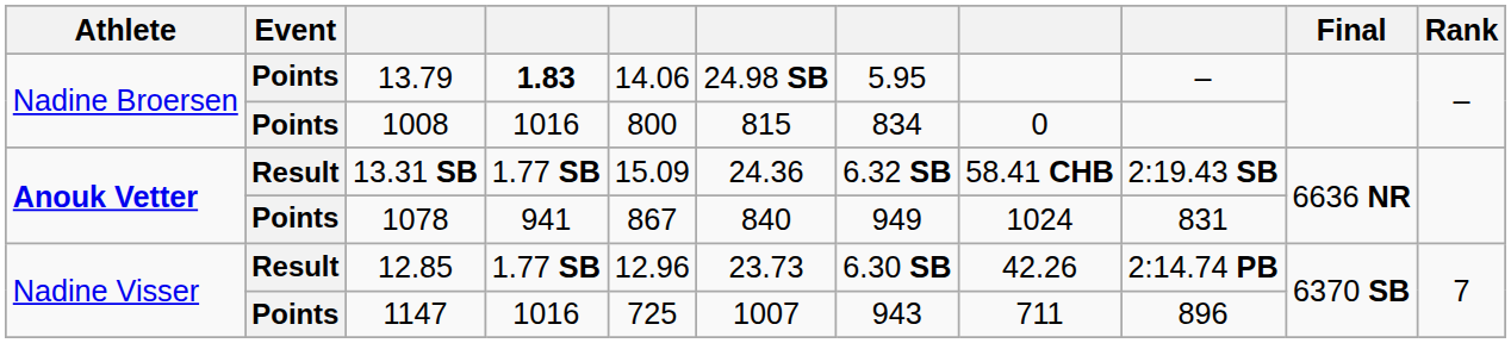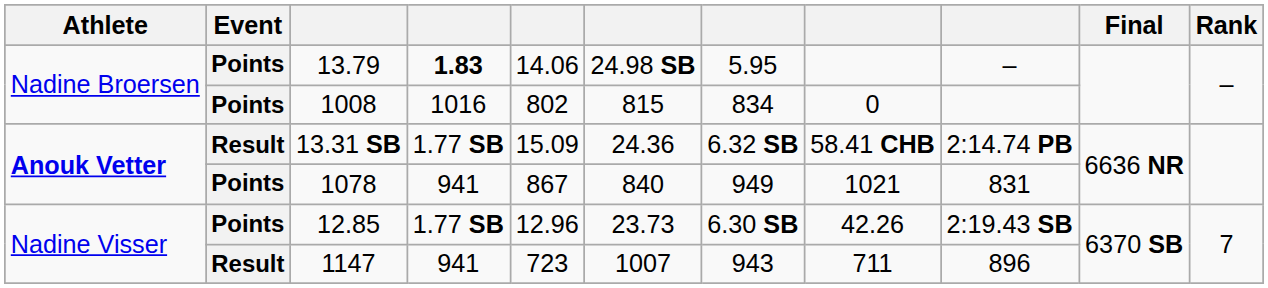 <table class="wikitable" style="font-size:90%">
 <tr>
 <th>Athlete</th>
 <th>Event</th>
 <th></th>
 <th></th>
 <th></th>
 <th></th>
 <th></th>
 <th></th>
 <th></th>
 <th>Final</th>
 <th>Rank</th>
 </tr>
 <tr style=text-align:center>
 <td rowspan=2 style=text-align:left><a href='#'>Nadine Broersen</a></td>
 <th style="font-size:95%">Points</th>
 <td>13.79</td>
 <td><strong>1.83</strong></td>
 <td>14.06</td>
 <td>24.98 <strong>SB</strong></td>
 <td>5.95</td>
 <td></td>
 <td>–</td>
 <td rowspan=2></td>
 <td rowspan=2>–</td>
 </tr>
 <tr style=text-align:center>
 <th style="font-size:95%">Points</th>
 <td>1008</td>
 <td>1016</td>
-<td>800</td>
+<td>802</td>
 <td>815</td>
 <td>834</td>
 <td>0</td>
 <td></td>
 </tr>
 <tr style=text-align:center>
 <td rowspan=2 style=text-align:left><strong><a href='#'>Anouk Vetter</a></strong></td>
 <th style="font-size:95%">Result</th>
 <td>13.31 <strong>SB</strong></td>
 <td>1.77 <strong>SB</strong></td>
 <td>15.09</td>
 <td>24.36</td>
 <td>6.32 <strong>SB</strong></td>
 <td>58.41 <strong>CHB</strong></td>
-<td>2:19.43 <strong>SB</strong></td>
+<td>2:14.74 <strong>PB</strong></td>
 <td rowspan=2>6636 <strong>NR</strong></td>
 <td rowspan=2></td>
 </tr>
 <tr style=text-align:center>
 <th style="font-size:95%">Points</th>
 <td>1078</td>
 <td>941</td>
 <td>867</td>
 <td>840</td>
 <td>949</td>
-<td>1024</td>
+<td>1021</td>
 <td>831</td>
 </tr>
 <tr style=text-align:center>
 <td rowspan=2 style=text-align:left><a href='#'>Nadine Visser</a></td>
-<th style="font-size:95%">Result</th>
+<th style="font-size:95%">Points</th>
 <td>12.85</td>
 <td>1.77 <strong>SB</strong></td>
 <td>12.96</td>
 <td>23.73</td>
 <td>6.30 <strong>SB</strong></td>
 <td>42.26</td>
-<td>2:14.74 <strong>PB</strong></td>
+<td>2:19.43 <strong>SB</strong></td>
 <td rowspan=2>6370 <strong>SB</strong></td>
 <td rowspan=2>7</td>
 </tr>
 <tr style=text-align:center>
-<th style="font-size:95%">Points</th>
+<th style="font-size:95%">Result</th>
 <td>1147</td>
-<td>1016</td>
-<td>725</td>
+<td>941</td>
+<td>723</td>
 <td>1007</td>
 <td>943</td>
 <td>711</td>
 <td>896</td>
 </tr>
 </table>
